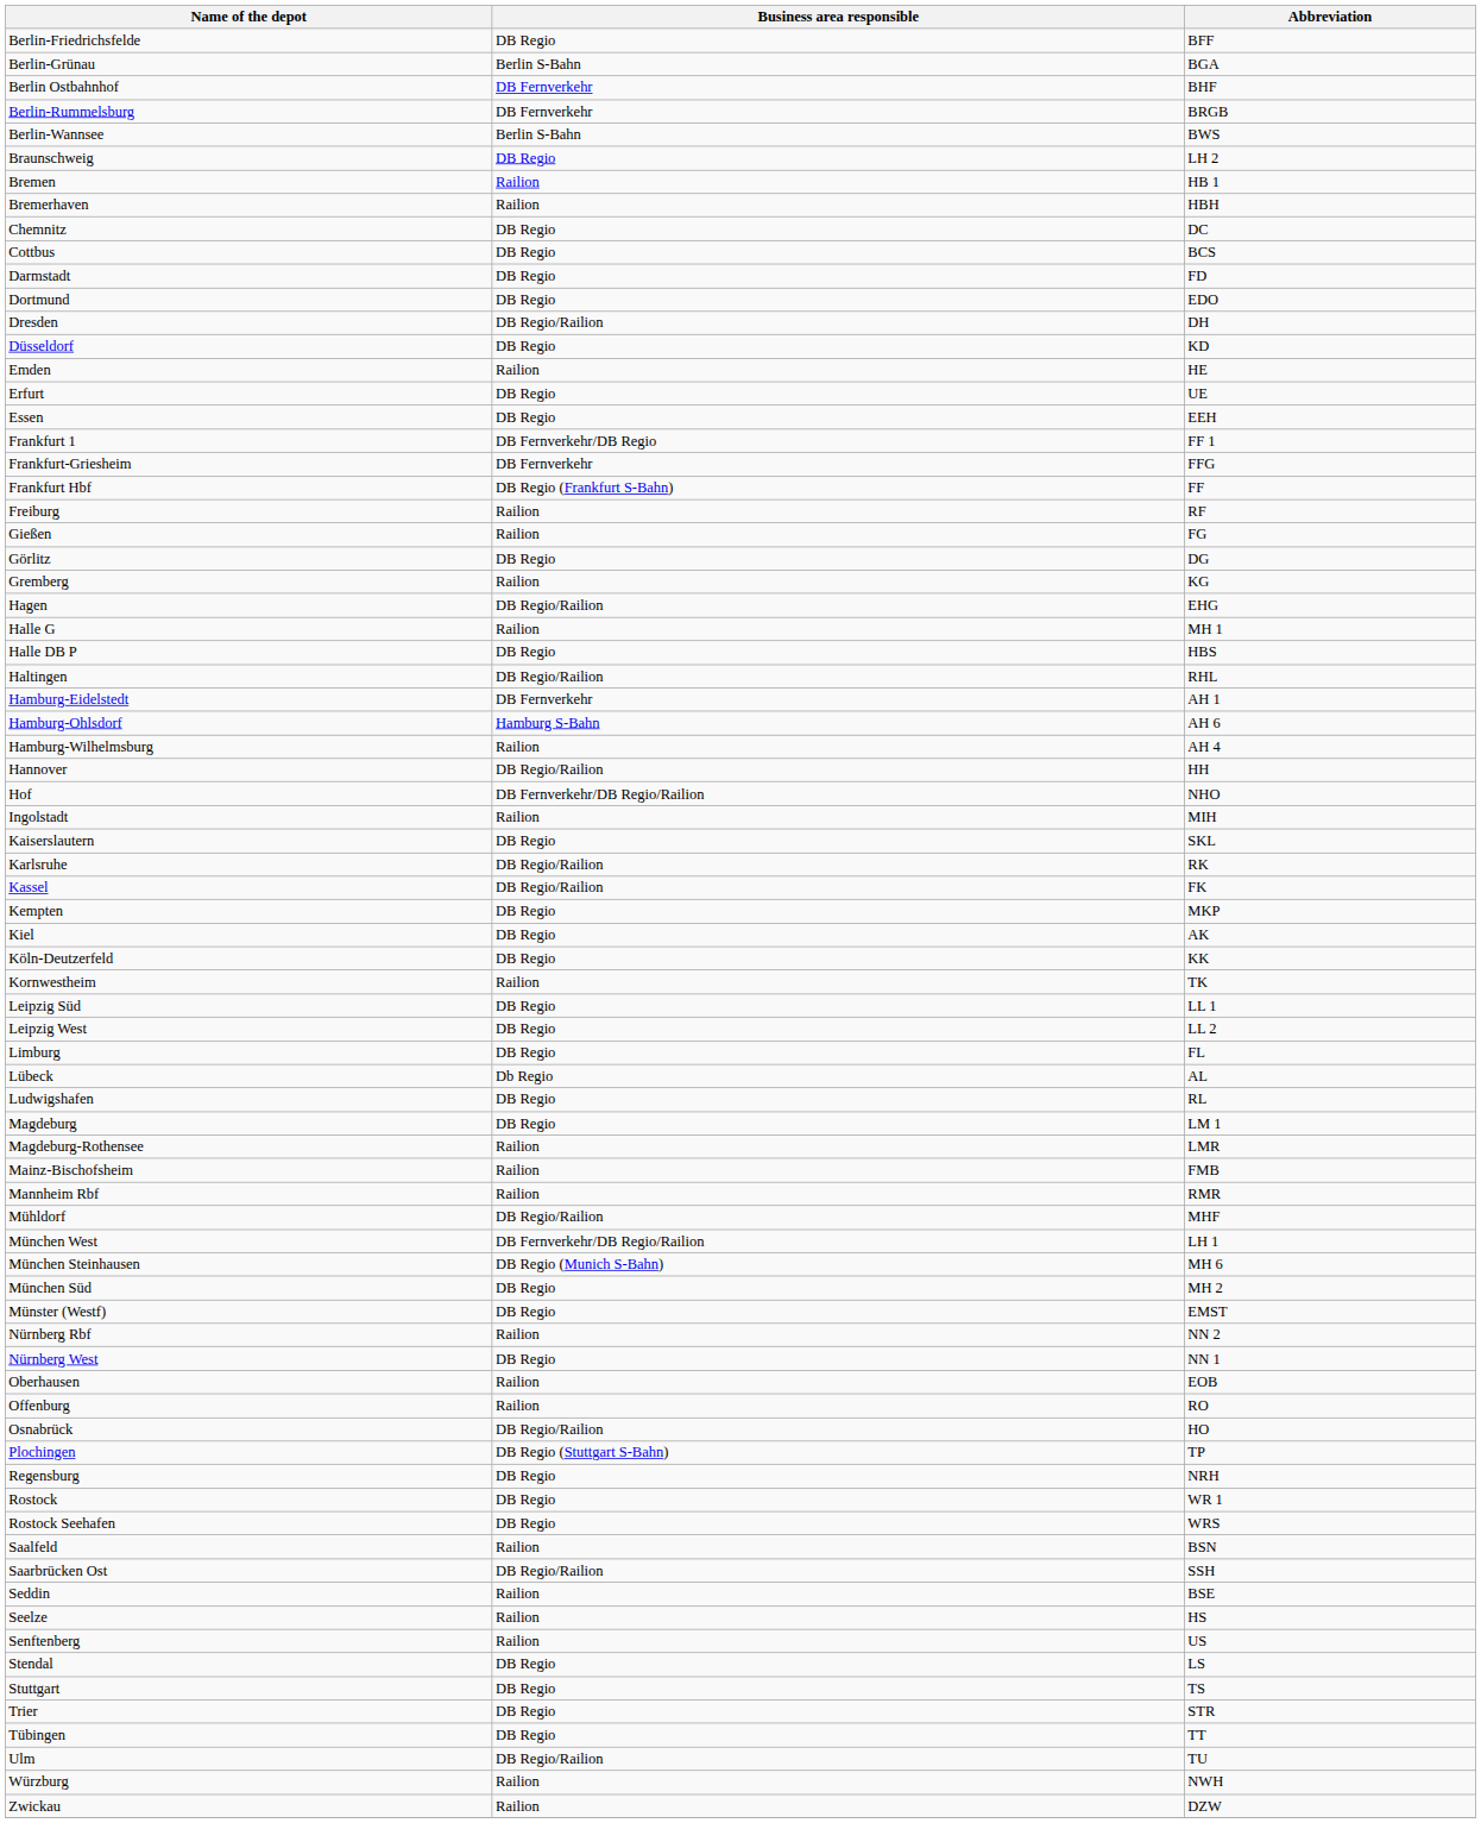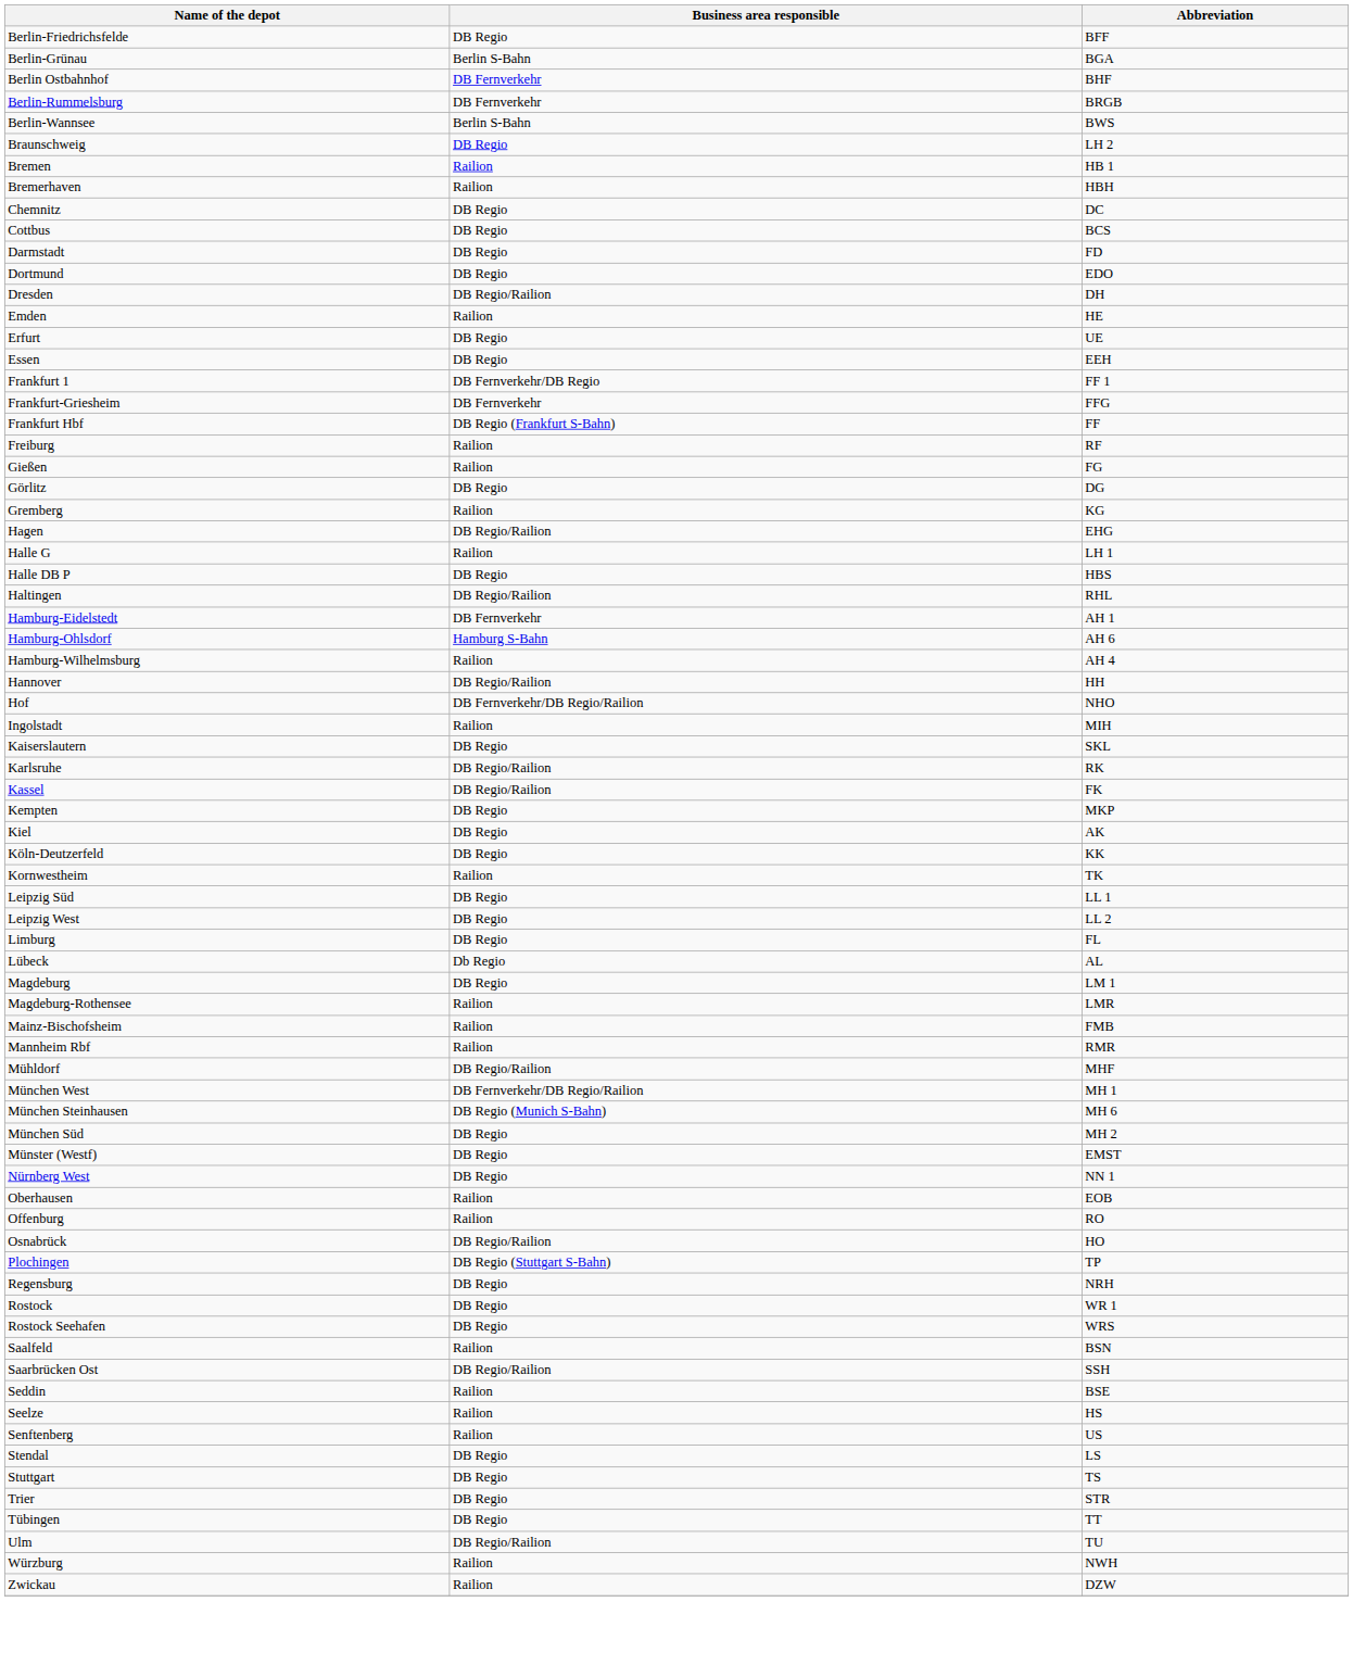 <table class="wikitable" width="80%">
 <tr>
 <th>Name of the depot</th>
 <th>Business area responsible</th>
 <th>Abbreviation</th>
 </tr>
 <tr>
 <td>Berlin-Friedrichsfelde</td>
 <td>DB Regio</td>
 <td>BFF</td>
 </tr>
 <tr>
 <td>Berlin-Grünau</td>
 <td>Berlin S-Bahn</td>
 <td>BGA</td>
 </tr>
 <tr>
 <td>Berlin Ostbahnhof</td>
 <td><a href='#'>DB Fernverkehr</a></td>
 <td>BHF</td>
 </tr>
 <tr>
 <td><a href='#'>Berlin-Rummelsburg</a></td>
 <td>DB Fernverkehr</td>
 <td>BRGB</td>
 </tr>
 <tr>
 <td>Berlin-Wannsee</td>
 <td>Berlin S-Bahn</td>
 <td>BWS</td>
 </tr>
 <tr>
 <td>Braunschweig</td>
 <td><a href='#'>DB Regio</a></td>
 <td>LH 2</td>
 </tr>
 <tr>
 <td>Bremen</td>
 <td><a href='#'>Railion</a></td>
 <td>HB 1</td>
 </tr>
 <tr>
 <td>Bremerhaven</td>
 <td>Railion</td>
 <td>HBH</td>
 </tr>
 <tr>
 <td>Chemnitz</td>
 <td>DB Regio</td>
 <td>DC</td>
 </tr>
 <tr>
 <td>Cottbus</td>
 <td>DB Regio</td>
 <td>BCS</td>
 </tr>
 <tr>
 <td>Darmstadt</td>
 <td>DB Regio</td>
 <td>FD</td>
 </tr>
 <tr>
 <td>Dortmund</td>
 <td>DB Regio</td>
 <td>EDO</td>
 </tr>
 <tr>
 <td>Dresden</td>
 <td>DB Regio/Railion</td>
 <td>DH</td>
 </tr>
 <tr>
-<td><a href='#'>Düsseldorf</a></td>
-<td>DB Regio</td>
-<td>KD</td>
-</tr>
-<tr>
 <td>Emden</td>
 <td>Railion</td>
 <td>HE</td>
 </tr>
 <tr>
 <td>Erfurt</td>
 <td>DB Regio</td>
 <td>UE</td>
 </tr>
 <tr>
 <td>Essen</td>
 <td>DB Regio</td>
 <td>EEH</td>
 </tr>
 <tr>
 <td>Frankfurt 1</td>
 <td>DB Fernverkehr/DB Regio</td>
 <td>FF 1</td>
 </tr>
 <tr>
 <td>Frankfurt-Griesheim</td>
 <td>DB Fernverkehr</td>
 <td>FFG</td>
 </tr>
 <tr>
 <td>Frankfurt Hbf</td>
 <td>DB Regio (<a href='#'>Frankfurt S-Bahn</a>)</td>
 <td>FF</td>
 </tr>
 <tr>
 <td>Freiburg</td>
 <td>Railion</td>
 <td>RF</td>
 </tr>
 <tr>
 <td>Gießen</td>
 <td>Railion</td>
 <td>FG</td>
 </tr>
 <tr>
 <td>Görlitz</td>
 <td>DB Regio</td>
 <td>DG</td>
 </tr>
 <tr>
 <td>Gremberg</td>
 <td>Railion</td>
 <td>KG</td>
 </tr>
 <tr>
 <td>Hagen</td>
 <td>DB Regio/Railion</td>
 <td>EHG</td>
 </tr>
 <tr>
 <td>Halle G</td>
 <td>Railion</td>
-<td>MH 1</td>
+<td>LH 1</td>
 </tr>
 <tr>
 <td>Halle DB P</td>
 <td>DB Regio</td>
 <td>HBS</td>
 </tr>
 <tr>
 <td>Haltingen</td>
 <td>DB Regio/Railion</td>
 <td>RHL</td>
 </tr>
 <tr>
 <td><a href='#'>Hamburg-Eidelstedt</a></td>
 <td>DB Fernverkehr</td>
 <td>AH 1</td>
 </tr>
 <tr>
 <td><a href='#'>Hamburg-Ohlsdorf</a></td>
 <td><a href='#'>Hamburg S-Bahn</a></td>
 <td>AH 6</td>
 </tr>
 <tr>
 <td>Hamburg-Wilhelmsburg</td>
 <td>Railion</td>
 <td>AH 4</td>
 </tr>
 <tr>
 <td>Hannover</td>
 <td>DB Regio/Railion</td>
 <td>HH</td>
 </tr>
 <tr>
 <td>Hof</td>
 <td>DB Fernverkehr/DB Regio/Railion</td>
 <td>NHO</td>
 </tr>
 <tr>
 <td>Ingolstadt</td>
 <td>Railion</td>
 <td>MIH</td>
 </tr>
 <tr>
 <td>Kaiserslautern</td>
 <td>DB Regio</td>
 <td>SKL</td>
 </tr>
 <tr>
 <td>Karlsruhe</td>
 <td>DB Regio/Railion</td>
 <td>RK</td>
 </tr>
 <tr>
 <td><a href='#'>Kassel</a></td>
 <td>DB Regio/Railion</td>
 <td>FK</td>
 </tr>
 <tr>
 <td>Kempten</td>
 <td>DB Regio</td>
 <td>MKP</td>
 </tr>
 <tr>
 <td>Kiel</td>
 <td>DB Regio</td>
 <td>AK</td>
 </tr>
 <tr>
 <td>Köln-Deutzerfeld</td>
 <td>DB Regio</td>
 <td>KK</td>
 </tr>
 <tr>
 <td>Kornwestheim</td>
 <td>Railion</td>
 <td>TK</td>
 </tr>
 <tr>
 <td>Leipzig Süd</td>
 <td>DB Regio</td>
 <td>LL 1</td>
 </tr>
 <tr>
 <td>Leipzig West</td>
 <td>DB Regio</td>
 <td>LL 2</td>
 </tr>
 <tr>
 <td>Limburg</td>
 <td>DB Regio</td>
 <td>FL</td>
 </tr>
 <tr>
 <td>Lübeck</td>
 <td>Db Regio</td>
 <td>AL</td>
 </tr>
 <tr>
-<td>Ludwigshafen</td>
-<td>DB Regio</td>
-<td>RL</td>
-</tr>
-<tr>
 <td>Magdeburg</td>
 <td>DB Regio</td>
 <td>LM 1</td>
 </tr>
 <tr>
 <td>Magdeburg-Rothensee</td>
 <td>Railion</td>
 <td>LMR</td>
 </tr>
 <tr>
 <td>Mainz-Bischofsheim</td>
 <td>Railion</td>
 <td>FMB</td>
 </tr>
 <tr>
 <td>Mannheim Rbf</td>
 <td>Railion</td>
 <td>RMR</td>
 </tr>
 <tr>
 <td>Mühldorf</td>
 <td>DB Regio/Railion</td>
 <td>MHF</td>
 </tr>
 <tr>
 <td>München West</td>
 <td>DB Fernverkehr/DB Regio/Railion</td>
-<td>LH 1</td>
+<td>MH 1</td>
 </tr>
 <tr>
 <td>München Steinhausen</td>
 <td>DB Regio (<a href='#'>Munich S-Bahn</a>)</td>
 <td>MH 6</td>
 </tr>
 <tr>
 <td>München Süd</td>
 <td>DB Regio</td>
 <td>MH 2</td>
 </tr>
 <tr>
 <td>Münster (Westf)</td>
 <td>DB Regio</td>
 <td>EMST</td>
-</tr>
-<tr>
-<td>Nürnberg Rbf</td>
-<td>Railion</td>
-<td>NN 2</td>
 </tr>
 <tr>
 <td><a href='#'>Nürnberg West</a></td>
 <td>DB Regio</td>
 <td>NN 1</td>
 </tr>
 <tr>
 <td>Oberhausen</td>
 <td>Railion</td>
 <td>EOB</td>
 </tr>
 <tr>
 <td>Offenburg</td>
 <td>Railion</td>
 <td>RO</td>
 </tr>
 <tr>
 <td>Osnabrück</td>
 <td>DB Regio/Railion</td>
 <td>HO</td>
 </tr>
 <tr>
 <td><a href='#'>Plochingen</a></td>
 <td>DB Regio (<a href='#'>Stuttgart S-Bahn</a>)</td>
 <td>TP</td>
 </tr>
 <tr>
 <td>Regensburg</td>
 <td>DB Regio</td>
 <td>NRH</td>
 </tr>
 <tr>
 <td>Rostock</td>
 <td>DB Regio</td>
 <td>WR 1</td>
 </tr>
 <tr>
 <td>Rostock Seehafen</td>
 <td>DB Regio</td>
 <td>WRS</td>
 </tr>
 <tr>
 <td>Saalfeld</td>
 <td>Railion</td>
 <td>BSN</td>
 </tr>
 <tr>
 <td>Saarbrücken Ost</td>
 <td>DB Regio/Railion</td>
 <td>SSH</td>
 </tr>
 <tr>
 <td>Seddin</td>
 <td>Railion</td>
 <td>BSE</td>
 </tr>
 <tr>
 <td>Seelze</td>
 <td>Railion</td>
 <td>HS</td>
 </tr>
 <tr>
 <td>Senftenberg</td>
 <td>Railion</td>
 <td>US</td>
 </tr>
 <tr>
 <td>Stendal</td>
 <td>DB Regio</td>
 <td>LS</td>
 </tr>
 <tr>
 <td>Stuttgart</td>
 <td>DB Regio</td>
 <td>TS</td>
 </tr>
 <tr>
 <td>Trier</td>
 <td>DB Regio</td>
 <td>STR</td>
 </tr>
 <tr>
 <td>Tübingen</td>
 <td>DB Regio</td>
 <td>TT</td>
 </tr>
 <tr>
 <td>Ulm</td>
 <td>DB Regio/Railion</td>
 <td>TU</td>
 </tr>
 <tr>
 <td>Würzburg</td>
 <td>Railion</td>
 <td>NWH</td>
 </tr>
 <tr>
 <td>Zwickau</td>
 <td>Railion</td>
 <td>DZW</td>
 </tr>
 <tr>
 </tr>
 </table>
